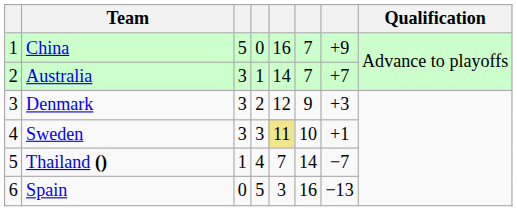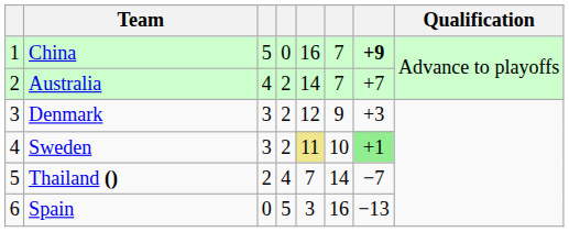 <table class=wikitable style="text-align:center;">
 <tr>
 <th></th>
 <th style="width:180px;">Team</th>
 <th></th>
 <th></th>
 <th></th>
 <th></th>
 <th></th>
 <th>Qualification</th>
 </tr>
 <tr bgcolor=#ccffcc>
 <td>1</td>
 <td align=left> <a href='#'>China</a></td>
 <td>5</td>
 <td>0</td>
 <td>16</td>
 <td>7</td>
-<td>+9</td>
+<td><strong>+9</strong></td>
 <td rowspan=2>Advance to playoffs</td>
 </tr>
 <tr bgcolor=#ccffcc>
 <td>2</td>
 <td align=left> <a href='#'>Australia</a></td>
-<td>3</td>
-<td>1</td>
+<td>4</td>
+<td>2</td>
 <td>14</td>
 <td>7</td>
 <td>+7</td>
 </tr>
 <tr>
 <td>3</td>
 <td align=left> <a href='#'>Denmark</a></td>
 <td>3</td>
 <td>2</td>
 <td>12</td>
 <td>9</td>
 <td>+3</td>
 <td rowspan=4></td>
 </tr>
 <tr>
 <td>4</td>
 <td align=left> <a href='#'>Sweden</a></td>
 <td>3</td>
-<td>3</td>
+<td>2</td>
 <td style="background: khaki;">11</td>
 <td>10</td>
-<td>+1</td>
+<td style="background: lightgreen;">+1</td>
 </tr>
 <tr>
 <td>5</td>
 <td align=left> <a href='#'>Thailand</a> <strong>()</strong></td>
-<td>1</td>
+<td>2</td>
 <td>4</td>
 <td>7</td>
 <td>14</td>
 <td>−7</td>
 </tr>
 <tr>
 <td>6</td>
 <td align=left> <a href='#'>Spain</a></td>
 <td>0</td>
 <td>5</td>
 <td>3</td>
 <td>16</td>
 <td>−13</td>
 </tr>
 </table>
